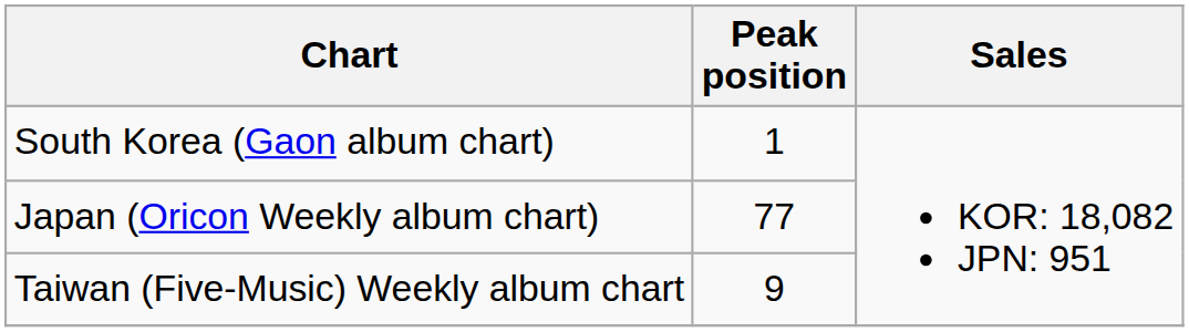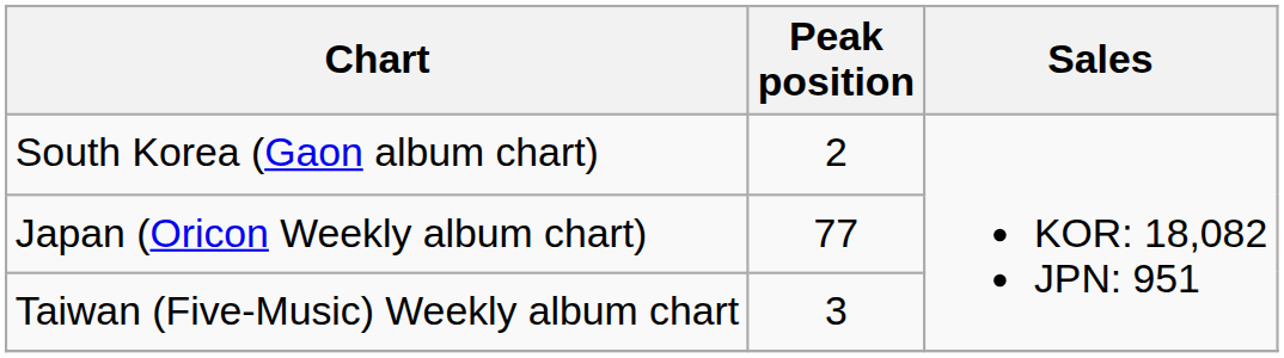 <table class="wikitable sortable">
 <tr>
 <th>Chart</th>
 <th>Peak<br>position</th>
 <th style="text-align:center;">Sales</th>
 </tr>
 <tr>
 <td>South Korea (<a href='#'>Gaon</a> album chart)</td>
-<td align="center">1</td>
+<td align="center">2</td>
 <td rowspan="3"><br><ul><li>KOR: 18,082</li><li>JPN: 951</li></ul></td>
 </tr>
 <tr>
 <td>Japan (<a href='#'>Oricon</a> Weekly album chart)</td>
 <td align="center">77</td>
 </tr>
 <tr>
 <td>Taiwan (Five-Music) Weekly album chart</td>
-<td align="center">9</td>
+<td align="center">3</td>
 </tr>
 <tr>
 </tr>
 </table>
